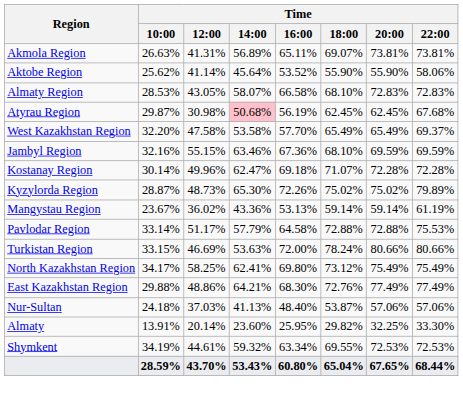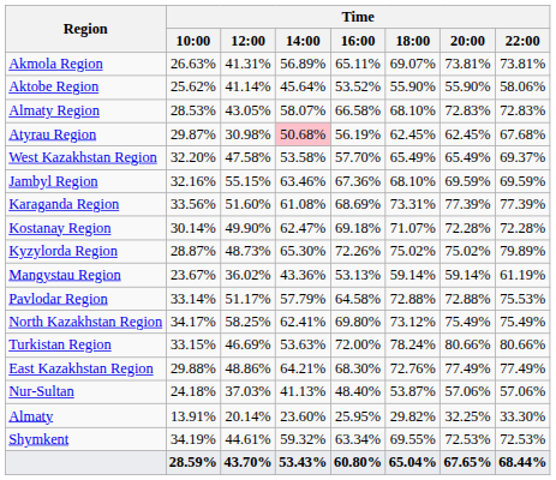 <table class="wikitable sortable" style="text-align:left">
 <tr>
 <th rowspan="2">Region</th>
 <th colspan="7">Time</th>
 </tr>
 <tr>
 <th>10:00</th>
 <th>12:00</th>
 <th>14:00</th>
 <th>16:00</th>
 <th>18:00</th>
 <th>20:00</th>
 <th>22:00</th>
 </tr>
 <tr>
 <td><a href='#'>Akmola Region</a></td>
 <td align="center">26.63%</td>
 <td align="center">41.31%</td>
 <td align="center">56.89%</td>
 <td align="center">65.11%</td>
 <td align="center">69.07%</td>
 <td align="center">73.81%</td>
 <td align="center">73.81%</td>
 </tr>
 <tr>
 <td><a href='#'>Aktobe Region</a></td>
 <td align="center">25.62%</td>
 <td align="center">41.14%</td>
 <td align="center">45.64%</td>
 <td align="center">53.52%</td>
 <td align="center">55.90%</td>
 <td align="center">55.90%</td>
 <td align="center">58.06%</td>
 </tr>
 <tr>
 <td><a href='#'>Almaty Region</a></td>
 <td align="center">28.53%</td>
 <td align="center">43.05%</td>
 <td align="center">58.07%</td>
 <td align="center">66.58%</td>
 <td align="center">68.10%</td>
 <td align="center">72.83%</td>
 <td align="center">72.83%</td>
 </tr>
 <tr>
 <td><a href='#'>Atyrau Region</a></td>
 <td align="center">29.87%</td>
 <td align="center">30.98%</td>
 <td align="center" style="background: pink;">50.68%</td>
 <td align="center">56.19%</td>
 <td align="center">62.45%</td>
 <td align="center">62.45%</td>
 <td align="center">67.68%</td>
 </tr>
 <tr>
 <td><a href='#'>West Kazakhstan Region</a></td>
 <td align="center">32.20%</td>
 <td align="center">47.58%</td>
 <td align="center">53.58%</td>
 <td align="center">57.70%</td>
 <td align="center">65.49%</td>
 <td align="center">65.49%</td>
 <td align="center">69.37%</td>
 </tr>
 <tr>
 <td><a href='#'>Jambyl Region</a></td>
 <td align="center">32.16%</td>
 <td align="center">55.15%</td>
 <td align="center">63.46%</td>
 <td align="center">67.36%</td>
 <td align="center">68.10%</td>
 <td align="center">69.59%</td>
 <td align="center">69.59%</td>
 </tr>
 <tr>
+<td><a href='#'>Karaganda Region</a></td>
+<td align="center">33.56%</td>
+<td align="center">51.60%</td>
+<td align="center">61.08%</td>
+<td align="center">68.69%</td>
+<td align="center">73.31%</td>
+<td align="center">77.39%</td>
+<td align="center">77.39%</td>
+</tr>
+<tr>
 <td><a href='#'>Kostanay Region</a></td>
 <td align="center">30.14%</td>
-<td align="center">49.96%</td>
+<td align="center">49.90%</td>
 <td align="center">62.47%</td>
 <td align="center">69.18%</td>
 <td align="center">71.07%</td>
 <td align="center">72.28%</td>
 <td align="center">72.28%</td>
 </tr>
 <tr>
 <td><a href='#'>Kyzylorda Region</a></td>
 <td align="center">28.87%</td>
 <td align="center">48.73%</td>
 <td align="center">65.30%</td>
 <td align="center">72.26%</td>
 <td align="center">75.02%</td>
 <td align="center">75.02%</td>
 <td align="center">79.89%</td>
 </tr>
 <tr>
 <td><a href='#'>Mangystau Region</a></td>
 <td align="center">23.67%</td>
 <td align="center">36.02%</td>
 <td align="center">43.36%</td>
 <td align="center">53.13%</td>
 <td align="center">59.14%</td>
 <td align="center">59.14%</td>
 <td align="center">61.19%</td>
 </tr>
 <tr>
 <td><a href='#'>Pavlodar Region</a></td>
 <td align="center">33.14%</td>
 <td align="center">51.17%</td>
 <td align="center">57.79%</td>
 <td align="center">64.58%</td>
 <td align="center">72.88%</td>
 <td align="center">72.88%</td>
 <td align="center">75.53%</td>
 </tr>
 <tr>
+<td><a href='#'>North Kazakhstan Region</a></td>
+<td align="center">34.17%</td>
+<td align="center">58.25%</td>
+<td align="center">62.41%</td>
+<td align="center">69.80%</td>
+<td align="center">73.12%</td>
+<td align="center">75.49%</td>
+<td align="center">75.49%</td>
+</tr>
+<tr>
 <td><a href='#'>Turkistan Region</a></td>
 <td align="center">33.15%</td>
 <td align="center">46.69%</td>
 <td align="center">53.63%</td>
 <td align="center">72.00%</td>
 <td align="center">78.24%</td>
 <td align="center">80.66%</td>
 <td align="center">80.66%</td>
-</tr>
-<tr>
-<td><a href='#'>North Kazakhstan Region</a></td>
-<td align="center">34.17%</td>
-<td align="center">58.25%</td>
-<td align="center">62.41%</td>
-<td align="center">69.80%</td>
-<td align="center">73.12%</td>
-<td align="center">75.49%</td>
-<td align="center">75.49%</td>
 </tr>
 <tr>
 <td><a href='#'>East Kazakhstan Region</a></td>
 <td align="center">29.88%</td>
 <td align="center">48.86%</td>
 <td align="center">64.21%</td>
 <td align="center">68.30%</td>
 <td align="center">72.76%</td>
 <td align="center">77.49%</td>
 <td align="center">77.49%</td>
 </tr>
 <tr>
 <td><a href='#'>Nur-Sultan</a></td>
 <td align="center">24.18%</td>
 <td align="center">37.03%</td>
 <td align="center">41.13%</td>
 <td align="center">48.40%</td>
 <td align="center">53.87%</td>
 <td align="center">57.06%</td>
 <td align="center">57.06%</td>
 </tr>
 <tr>
 <td><a href='#'>Almaty</a></td>
 <td align="center">13.91%</td>
 <td align="center">20.14%</td>
 <td align="center">23.60%</td>
 <td align="center">25.95%</td>
 <td align="center">29.82%</td>
 <td align="center">32.25%</td>
 <td align="center">33.30%</td>
 </tr>
 <tr>
 <td><a href='#'>Shymkent</a></td>
 <td align="center">34.19%</td>
 <td align="center">44.61%</td>
 <td align="center">59.32%</td>
 <td align="center">63.34%</td>
 <td align="center">69.55%</td>
 <td align="center">72.53%</td>
 <td align="center">72.53%</td>
 </tr>
 <tr bgcolor="#EBECF0" class="sortbottom">
 <td bgcolor="#EBECF0"><strong></strong></td>
 <td align="center" bgcolor="#EBECF0"><strong>28.59%</strong></td>
 <td align="center" bgcolor="#EBECF0"><strong>43.70%</strong></td>
 <td align="center" bgcolor="#EBECF0"><strong>53.43%</strong></td>
 <td align="center" bgcolor="#EBECF0"><strong>60.80%</strong></td>
 <td align="center" bgcolor="#EBECF0"><strong>65.04%</strong></td>
 <td align="center" bgcolor="#EBECF0"><strong>67.65%</strong></td>
 <td align="center" bgcolor="#EBECF0"><strong>68.44%</strong></td>
 </tr>
 </table>
